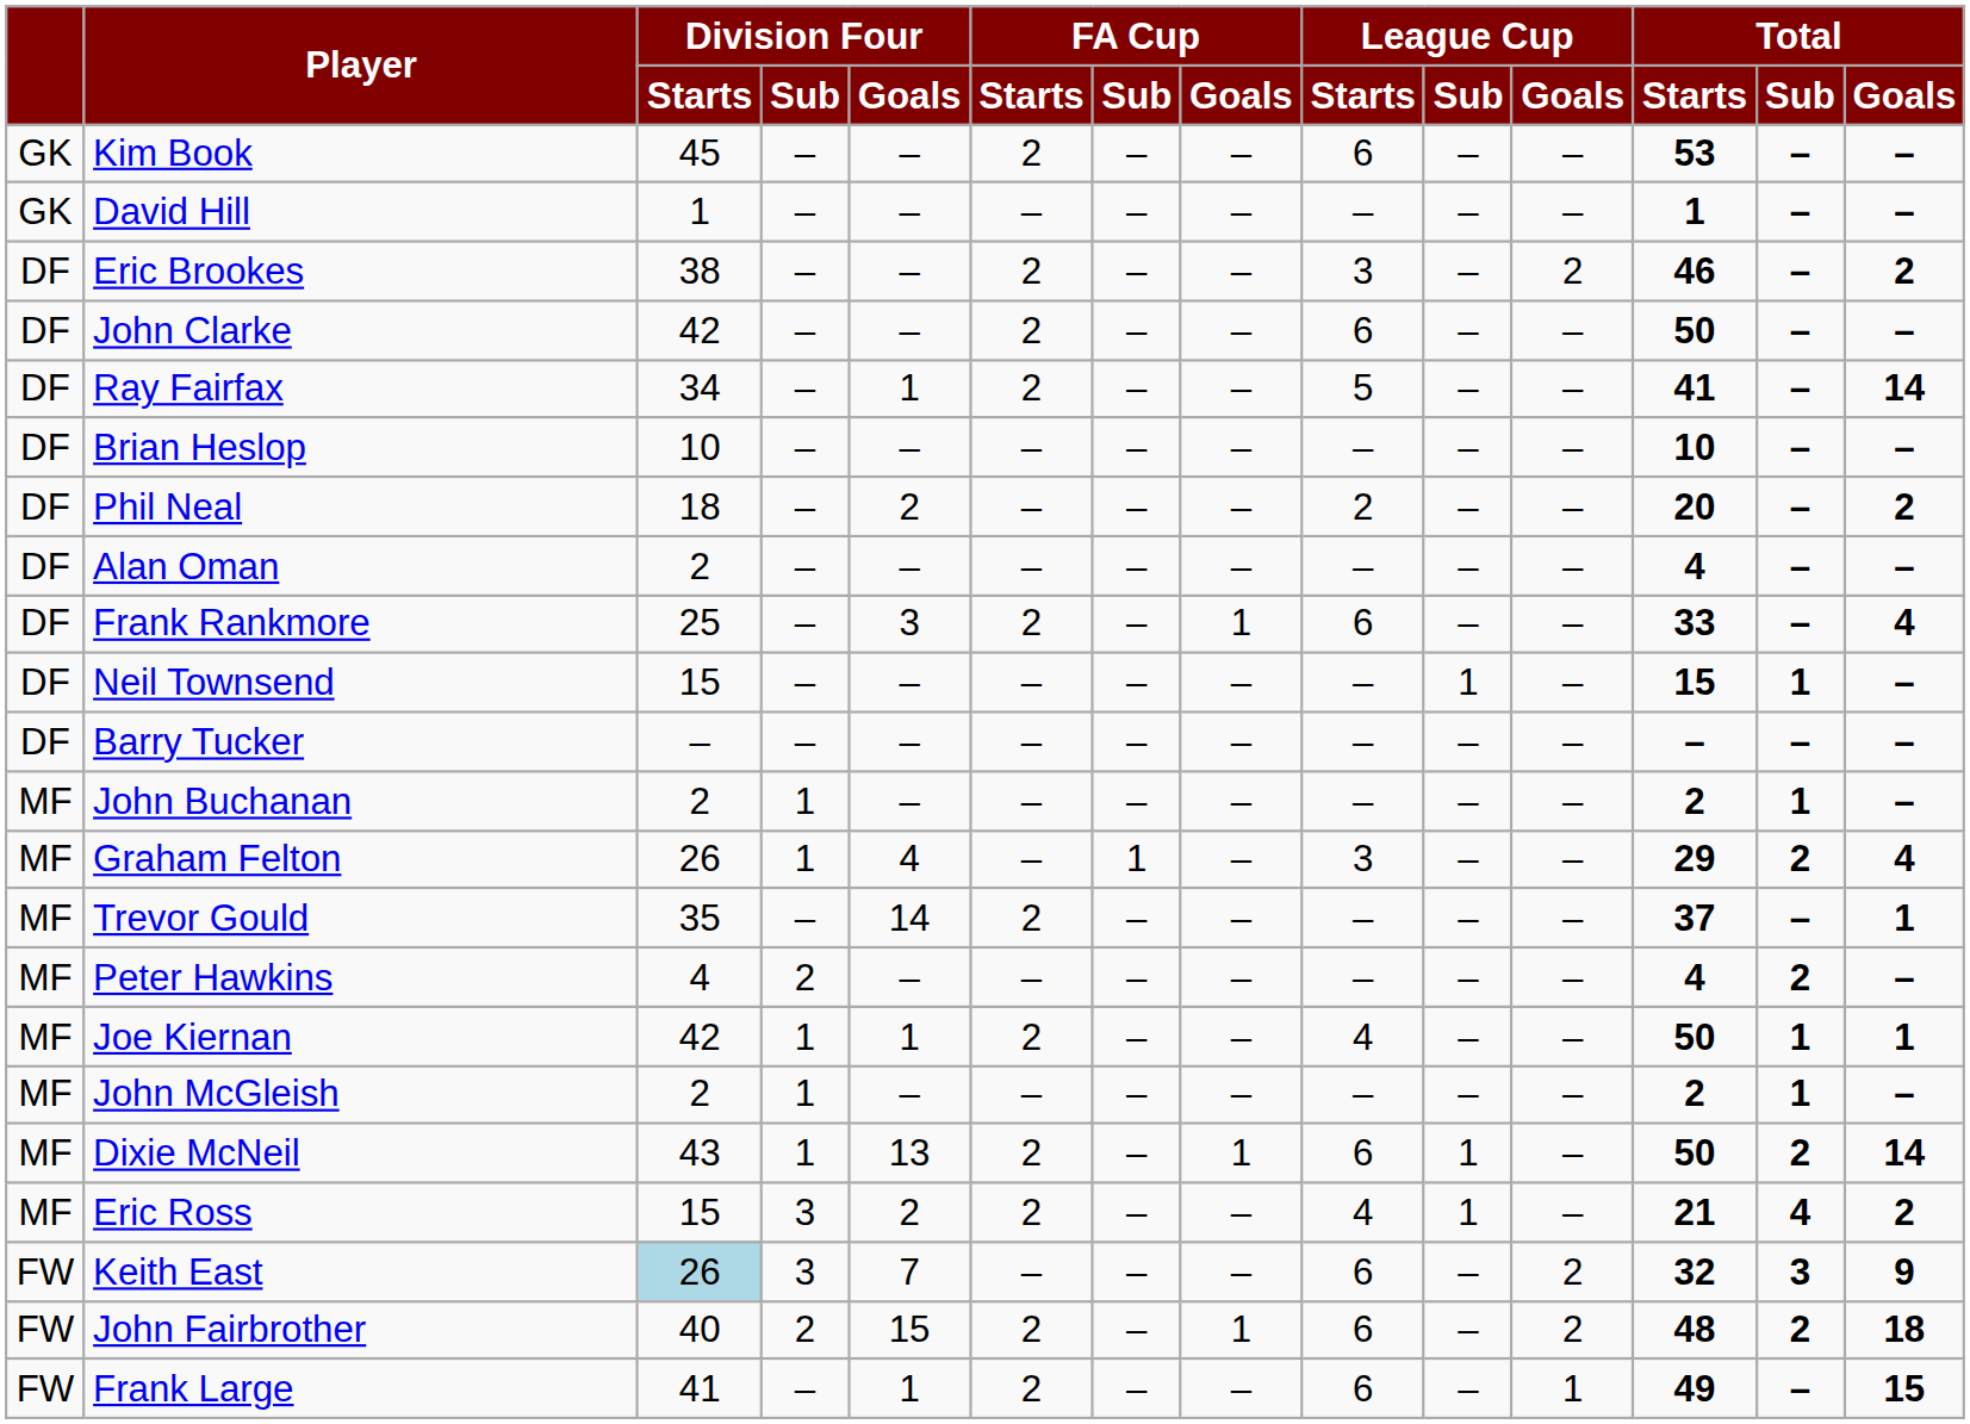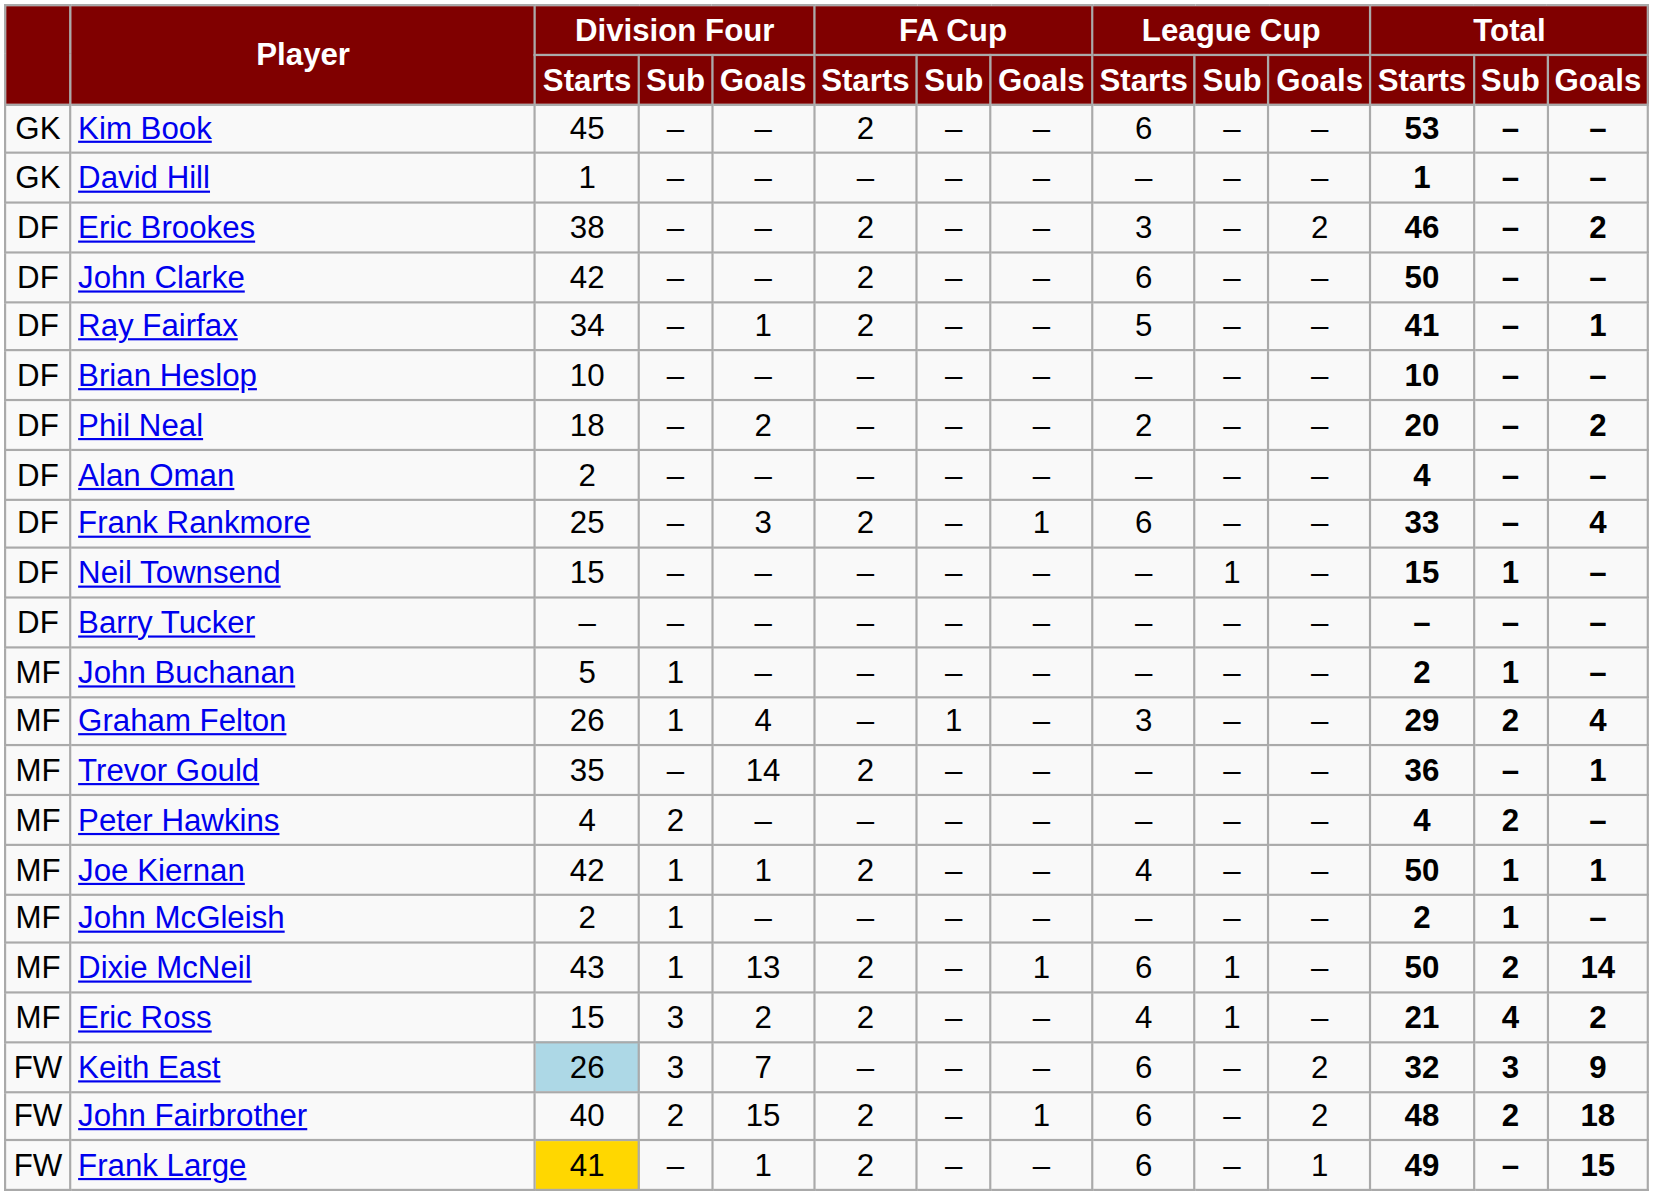 <table class="wikitable"  style="text-align:center; font-size:90%; width:60%;">
 <tr>
 <th rowspan="2" style="background:maroon; color:white;  width: 4%"></th>
 <th rowspan="2" style="background:maroon; color:white; ">Player</th>
 <th colspan="3" style="background:maroon; color:white; ">Division Four</th>
 <th colspan="3" style="background:maroon; color:white; ">FA Cup</th>
 <th colspan="3" style="background:maroon; color:white; ">League Cup</th>
 <th colspan="3" style="background:maroon; color:white; ">Total</th>
 </tr>
 <tr>
 <th style="background:maroon; color:white;  width: 4%;">Starts</th>
 <th style="background:maroon; color:white;  width: 4%;">Sub</th>
 <th style="background:maroon; color:white;  width: 4%;">Goals</th>
 <th style="background:maroon; color:white;  width: 4%;">Starts</th>
 <th style="background:maroon; color:white;  width: 4%;">Sub</th>
 <th style="background:maroon; color:white;  width: 4%;">Goals</th>
 <th style="background:maroon; color:white;  width: 4%;">Starts</th>
 <th style="background:maroon; color:white;  width: 4%;">Sub</th>
 <th style="background:maroon; color:white;  width: 4%;">Goals</th>
 <th style="background:maroon; color:white;  width: 4%;">Starts</th>
 <th style="background:maroon; color:white;  width: 4%;">Sub</th>
 <th style="background:maroon; color:white;  width: 4%;">Goals</th>
 </tr>
 <tr>
 <td>GK</td>
 <td style="text-align:left;"><a href='#'>Kim Book</a></td>
 <td>45</td>
 <td>–</td>
 <td>–</td>
 <td>2</td>
 <td>–</td>
 <td>–</td>
 <td>6</td>
 <td>–</td>
 <td>–</td>
 <td><strong>53</strong></td>
 <td><strong>–</strong></td>
 <td><strong>–</strong></td>
 </tr>
 <tr>
 <td>GK</td>
 <td style="text-align:left;"><a href='#'>David Hill</a></td>
 <td>1</td>
 <td>–</td>
 <td>–</td>
 <td>–</td>
 <td>–</td>
 <td>–</td>
 <td>–</td>
 <td>–</td>
 <td>–</td>
 <td><strong>1</strong></td>
 <td><strong>–</strong></td>
 <td><strong>–</strong></td>
 </tr>
 <tr>
 <td>DF</td>
 <td style="text-align:left;"><a href='#'>Eric Brookes</a></td>
 <td>38</td>
 <td>–</td>
 <td>–</td>
 <td>2</td>
 <td>–</td>
 <td>–</td>
 <td>3</td>
 <td>–</td>
 <td>2</td>
 <td><strong>46</strong></td>
 <td><strong>–</strong></td>
 <td><strong>2</strong></td>
 </tr>
 <tr>
 <td>DF</td>
 <td style="text-align:left;"><a href='#'>John Clarke</a></td>
 <td>42</td>
 <td>–</td>
 <td>–</td>
 <td>2</td>
 <td>–</td>
 <td>–</td>
 <td>6</td>
 <td>–</td>
 <td>–</td>
 <td><strong>50</strong></td>
 <td><strong>–</strong></td>
 <td><strong>–</strong></td>
 </tr>
 <tr>
 <td>DF</td>
 <td style="text-align:left;"><a href='#'>Ray Fairfax</a></td>
 <td>34</td>
 <td>–</td>
 <td>1</td>
 <td>2</td>
 <td>–</td>
 <td>–</td>
 <td>5</td>
 <td>–</td>
 <td>–</td>
 <td><strong>41</strong></td>
 <td><strong>–</strong></td>
-<td><strong>14</strong></td>
+<td><strong>1</strong></td>
 </tr>
 <tr>
 <td>DF</td>
 <td style="text-align:left;"><a href='#'>Brian Heslop</a></td>
 <td>10</td>
 <td>–</td>
 <td>–</td>
 <td>–</td>
 <td>–</td>
 <td>–</td>
 <td>–</td>
 <td>–</td>
 <td>–</td>
 <td><strong>10</strong></td>
 <td><strong>–</strong></td>
 <td><strong>–</strong></td>
 </tr>
 <tr>
 <td>DF</td>
 <td style="text-align:left;"><a href='#'>Phil Neal</a></td>
 <td>18</td>
 <td>–</td>
 <td>2</td>
 <td>–</td>
 <td>–</td>
 <td>–</td>
 <td>2</td>
 <td>–</td>
 <td>–</td>
 <td><strong>20</strong></td>
 <td><strong>–</strong></td>
 <td><strong>2</strong></td>
 </tr>
 <tr>
 <td>DF</td>
 <td style="text-align:left;"><a href='#'>Alan Oman</a></td>
 <td>2</td>
 <td>–</td>
 <td>–</td>
 <td>–</td>
 <td>–</td>
 <td>–</td>
 <td>–</td>
 <td>–</td>
 <td>–</td>
 <td><strong>4</strong></td>
 <td><strong>–</strong></td>
 <td><strong>–</strong></td>
 </tr>
 <tr>
 <td>DF</td>
 <td style="text-align:left;"><a href='#'>Frank Rankmore</a></td>
 <td>25</td>
 <td>–</td>
 <td>3</td>
 <td>2</td>
 <td>–</td>
 <td>1</td>
 <td>6</td>
 <td>–</td>
 <td>–</td>
 <td><strong>33</strong></td>
 <td><strong>–</strong></td>
 <td><strong>4</strong></td>
 </tr>
 <tr>
 <td>DF</td>
 <td style="text-align:left;"><a href='#'>Neil Townsend</a></td>
 <td>15</td>
 <td>–</td>
 <td>–</td>
 <td>–</td>
 <td>–</td>
 <td>–</td>
 <td>–</td>
 <td>1</td>
 <td>–</td>
 <td><strong>15</strong></td>
 <td><strong>1</strong></td>
 <td><strong>–</strong></td>
 </tr>
 <tr>
 <td>DF</td>
 <td style="text-align:left;"><a href='#'>Barry Tucker</a></td>
 <td>–</td>
 <td>–</td>
 <td>–</td>
 <td>–</td>
 <td>–</td>
 <td>–</td>
 <td>–</td>
 <td>–</td>
 <td>–</td>
 <td><strong>–</strong></td>
 <td><strong>–</strong></td>
 <td><strong>–</strong></td>
 </tr>
 <tr>
 <td>MF</td>
 <td style="text-align:left;"><a href='#'>John Buchanan</a></td>
-<td>2</td>
+<td>5</td>
 <td>1</td>
 <td>–</td>
 <td>–</td>
 <td>–</td>
 <td>–</td>
 <td>–</td>
 <td>–</td>
 <td>–</td>
 <td><strong>2</strong></td>
 <td><strong>1</strong></td>
 <td><strong>–</strong></td>
 </tr>
 <tr>
 <td>MF</td>
 <td style="text-align:left;"><a href='#'>Graham Felton</a></td>
 <td>26</td>
 <td>1</td>
 <td>4</td>
 <td>–</td>
 <td>1</td>
 <td>–</td>
 <td>3</td>
 <td>–</td>
 <td>–</td>
 <td><strong>29</strong></td>
 <td><strong>2</strong></td>
 <td><strong>4</strong></td>
 </tr>
 <tr>
 <td>MF</td>
 <td style="text-align:left;"><a href='#'>Trevor Gould</a></td>
 <td>35</td>
 <td>–</td>
 <td>14</td>
 <td>2</td>
 <td>–</td>
 <td>–</td>
 <td>–</td>
 <td>–</td>
 <td>–</td>
-<td><strong>37</strong></td>
+<td><strong>36</strong></td>
 <td><strong>–</strong></td>
 <td><strong>1</strong></td>
 </tr>
 <tr>
 <td>MF</td>
 <td style="text-align:left;"><a href='#'>Peter Hawkins</a></td>
 <td>4</td>
 <td>2</td>
 <td>–</td>
 <td>–</td>
 <td>–</td>
 <td>–</td>
 <td>–</td>
 <td>–</td>
 <td>–</td>
 <td><strong>4</strong></td>
 <td><strong>2</strong></td>
 <td><strong>–</strong></td>
 </tr>
 <tr>
 <td>MF</td>
 <td style="text-align:left;"><a href='#'>Joe Kiernan</a></td>
 <td>42</td>
 <td>1</td>
 <td>1</td>
 <td>2</td>
 <td>–</td>
 <td>–</td>
 <td>4</td>
 <td>–</td>
 <td>–</td>
 <td><strong>50</strong></td>
 <td><strong>1</strong></td>
 <td><strong>1</strong></td>
 </tr>
 <tr>
 <td>MF</td>
 <td style="text-align:left;"><a href='#'>John McGleish</a></td>
 <td>2</td>
 <td>1</td>
 <td>–</td>
 <td>–</td>
 <td>–</td>
 <td>–</td>
 <td>–</td>
 <td>–</td>
 <td>–</td>
 <td><strong>2</strong></td>
 <td><strong>1</strong></td>
 <td><strong>–</strong></td>
 </tr>
 <tr>
 <td>MF</td>
 <td style="text-align:left;"><a href='#'>Dixie McNeil</a></td>
 <td>43</td>
 <td>1</td>
 <td>13</td>
 <td>2</td>
 <td>–</td>
 <td>1</td>
 <td>6</td>
 <td>1</td>
 <td>–</td>
 <td><strong>50</strong></td>
 <td><strong>2</strong></td>
 <td><strong>14</strong></td>
 </tr>
 <tr>
 <td>MF</td>
 <td style="text-align:left;"><a href='#'>Eric Ross</a></td>
 <td>15</td>
 <td>3</td>
 <td>2</td>
 <td>2</td>
 <td>–</td>
 <td>–</td>
 <td>4</td>
 <td>1</td>
 <td>–</td>
 <td><strong>21</strong></td>
 <td><strong>4</strong></td>
 <td><strong>2</strong></td>
 </tr>
 <tr>
 <td>FW</td>
 <td style="text-align:left;"><a href='#'>Keith East</a></td>
 <td style="background: lightblue;">26</td>
 <td>3</td>
 <td>7</td>
 <td>–</td>
 <td>–</td>
 <td>–</td>
 <td>6</td>
 <td>–</td>
 <td>2</td>
 <td><strong>32</strong></td>
 <td><strong>3</strong></td>
 <td><strong>9</strong></td>
 </tr>
 <tr>
 <td>FW</td>
 <td style="text-align:left;"><a href='#'>John Fairbrother</a></td>
 <td>40</td>
 <td>2</td>
 <td>15</td>
 <td>2</td>
 <td>–</td>
 <td>1</td>
 <td>6</td>
 <td>–</td>
 <td>2</td>
 <td><strong>48</strong></td>
 <td><strong>2</strong></td>
 <td><strong>18</strong></td>
 </tr>
 <tr>
 <td>FW</td>
 <td style="text-align:left;"><a href='#'>Frank Large</a></td>
-<td>41</td>
+<td style="background: gold;">41</td>
 <td>–</td>
 <td>1</td>
 <td>2</td>
 <td>–</td>
 <td>–</td>
 <td>6</td>
 <td>–</td>
 <td>1</td>
 <td><strong>49</strong></td>
 <td><strong>–</strong></td>
 <td><strong>15</strong></td>
 </tr>
 </table>
